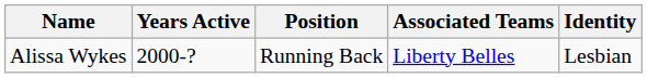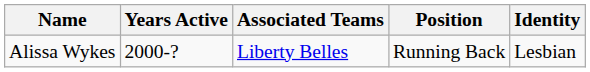 <table class="wikitable sortable">
 <tr>
 <th>Name</th>
 <th>Years Active</th>
+<th>Associated Teams</th>
 <th>Position</th>
-<th>Associated Teams</th>
 <th>Identity</th>
 </tr>
 <tr>
 <td>Alissa Wykes</td>
 <td>2000-?</td>
+<td><a href='#'>Liberty Belles</a></td>
 <td>Running Back</td>
-<td><a href='#'>Liberty Belles</a></td>
 <td>Lesbian</td>
 </tr>
 </table>
